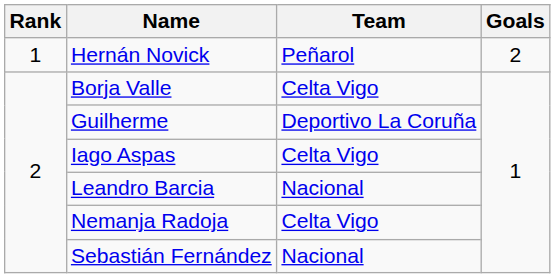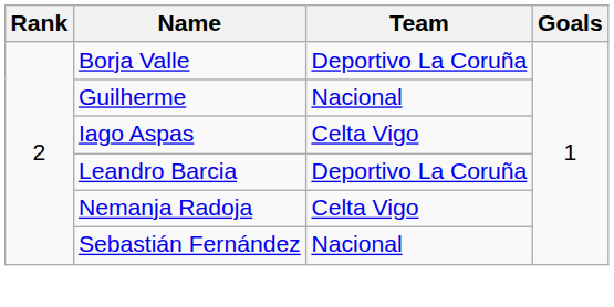 <table class="wikitable" style="text-align: center;">
 <tr>
 <th>Rank</th>
 <th>Name</th>
 <th>Team</th>
 <th>Goals</th>
 </tr>
 <tr>
-<td rowspan=1>1</td>
-<td align="left"> <a href='#'>Hernán Novick</a></td>
-<td align="left"> <a href='#'>Peñarol</a></td>
-<td rowspan=1>2</td>
-</tr>
-<tr>
 <td rowspan=6>2</td>
 <td align="left"> <a href='#'>Borja Valle</a></td>
-<td align="left"> <a href='#'>Celta Vigo</a></td>
+<td align="left"> <a href='#'>Deportivo La Coruña</a></td>
 <td rowspan=6>1</td>
 </tr>
 <tr>
 <td align="left"> <a href='#'>Guilherme</a></td>
-<td align="left"> <a href='#'>Deportivo La Coruña</a></td>
+<td align="left"> <a href='#'>Nacional</a></td>
 </tr>
 <tr>
 <td align="left"> <a href='#'>Iago Aspas</a></td>
 <td align="left"> <a href='#'>Celta Vigo</a></td>
 </tr>
 <tr>
 <td align="left"> <a href='#'>Leandro Barcia</a></td>
-<td align="left"> <a href='#'>Nacional</a></td>
+<td align="left"> <a href='#'>Deportivo La Coruña</a></td>
 </tr>
 <tr>
 <td align="left"> <a href='#'>Nemanja Radoja</a></td>
 <td align="left"> <a href='#'>Celta Vigo</a></td>
 </tr>
 <tr>
 <td align="left"> <a href='#'>Sebastián Fernández</a></td>
 <td align="left"> <a href='#'>Nacional</a></td>
 </tr>
 </table>
